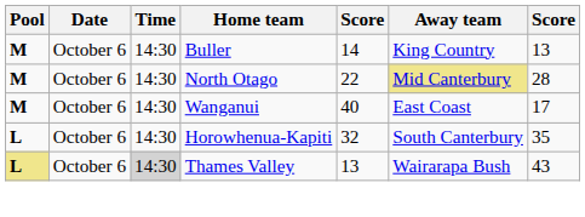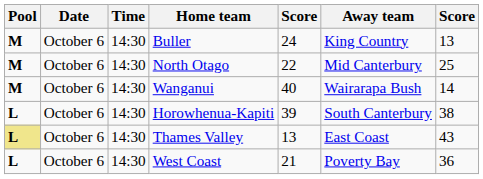 <table class="wikitable">
 <tr>
 <th>Pool</th>
 <th>Date</th>
 <th>Time</th>
 <th>Home team</th>
 <th>Score</th>
 <th>Away team</th>
 <th>Score</th>
 </tr>
 <tr>
 <td><strong>M</strong></td>
 <td>October 6</td>
 <td>14:30</td>
 <td><a href='#'>Buller</a></td>
-<td>14</td>
+<td>24</td>
 <td><a href='#'>King Country</a></td>
 <td>13</td>
 </tr>
 <tr>
 <td><strong>M</strong></td>
 <td>October 6</td>
 <td>14:30</td>
 <td><a href='#'>North Otago</a></td>
 <td>22</td>
-<td style="background: khaki;"><a href='#'>Mid Canterbury</a></td>
-<td>28</td>
+<td><a href='#'>Mid Canterbury</a></td>
+<td>25</td>
 </tr>
 <tr>
 <td><strong>M</strong></td>
 <td>October 6</td>
 <td>14:30</td>
 <td><a href='#'>Wanganui</a></td>
 <td>40</td>
-<td><a href='#'>East Coast</a></td>
-<td>17</td>
+<td><a href='#'>Wairarapa Bush</a></td>
+<td>14</td>
 </tr>
 <tr>
 <td><strong>L</strong></td>
 <td>October 6</td>
 <td>14:30</td>
 <td><a href='#'>Horowhenua-Kapiti</a></td>
-<td>32</td>
+<td>39</td>
 <td><a href='#'>South Canterbury</a></td>
-<td>35</td>
+<td>38</td>
 </tr>
 <tr>
 <td style="background: khaki;"><strong>L</strong></td>
 <td>October 6</td>
-<td style="background: lightgrey;">14:30</td>
+<td>14:30</td>
 <td><a href='#'>Thames Valley</a></td>
 <td>13</td>
-<td><a href='#'>Wairarapa Bush</a></td>
+<td><a href='#'>East Coast</a></td>
 <td>43</td>
 </tr>
+<tr>
+<td><strong>L</strong></td>
+<td>October 6</td>
+<td>14:30</td>
+<td><a href='#'>West Coast</a></td>
+<td>21</td>
+<td><a href='#'>Poverty Bay</a></td>
+<td>36</td>
+</tr>
 </table>
